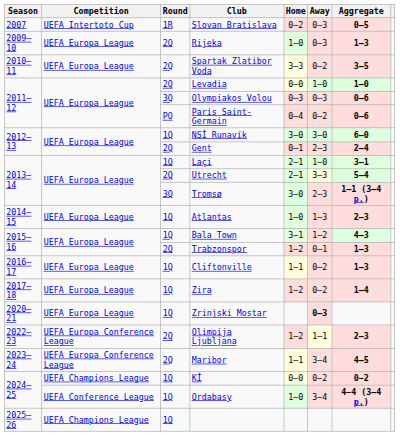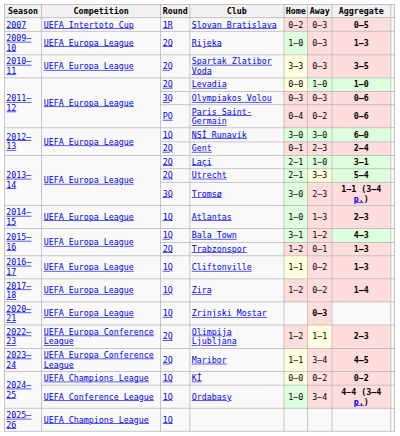 <table class="wikitable" style="text-align:left">
 <tr>
 <th>Season</th>
 <th>Competition</th>
 <th>Round</th>
 <th>Club</th>
 <th>Home</th>
 <th>Away</th>
 <th>Aggregate</th>
 <th></th>
 </tr>
 <tr>
 <td><a href='#'>2007</a></td>
 <td><a href='#'>UEFA Intertoto Cup</a></td>
 <td><a href='#'>1R</a></td>
 <td> <a href='#'>Slovan Bratislava</a></td>
 <td bgcolor="#ffdddd" style="text-align:center;">0–2</td>
 <td bgcolor="#ffdddd" style="text-align:center;">0–3</td>
 <td bgcolor="#ffdddd" style="text-align:center;"><strong>0–5</strong></td>
 <td></td>
 </tr>
 <tr>
 <td><a href='#'>2009–10</a></td>
 <td><a href='#'>UEFA Europa League</a></td>
 <td><a href='#'>2Q</a></td>
 <td> <a href='#'>Rijeka</a></td>
 <td bgcolor="#ddffdd" style="text-align:center;">1–0</td>
 <td bgcolor="#ffdddd" style="text-align:center;">0–3</td>
 <td bgcolor="#ffdddd" style="text-align:center;"><strong>1–3</strong></td>
 <td></td>
 </tr>
 <tr>
 <td><a href='#'>2010–11</a></td>
 <td><a href='#'>UEFA Europa League</a></td>
 <td><a href='#'>2Q</a></td>
 <td> <a href='#'>Spartak Zlatibor Voda</a></td>
 <td bgcolor="#ffffdd" style="text-align:center;">3–3</td>
-<td bgcolor="#ffdddd" style="text-align:center;">0–2</td>
+<td bgcolor="#ffdddd" style="text-align:center;">0–3</td>
 <td bgcolor="#ffdddd" style="text-align:center;"><strong>3–5</strong></td>
 <td></td>
 </tr>
 <tr>
 <td rowspan="3"><a href='#'>2011–12</a></td>
 <td rowspan="3"><a href='#'>UEFA Europa League</a></td>
 <td><a href='#'>2Q</a></td>
 <td> <a href='#'>Levadia</a></td>
 <td bgcolor="#ffffdd" style="text-align:center;">0–0</td>
 <td bgcolor="#ddffdd" style="text-align:center;">1–0</td>
 <td bgcolor="#ddffdd" style="text-align:center;"><strong>1–0</strong></td>
 <td></td>
 </tr>
 <tr>
 <td><a href='#'>3Q</a></td>
 <td> <a href='#'>Olympiakos Volou</a></td>
 <td bgcolor="#ffdddd" style="text-align:center;">0–3</td>
 <td bgcolor="#ffdddd" style="text-align:center;">0–3</td>
 <td bgcolor="#ffdddd" style="text-align:center;"><strong>0–6</strong></td>
 <td></td>
 </tr>
 <tr>
 <td><a href='#'>PO</a></td>
 <td> <a href='#'>Paris Saint-Germain</a></td>
 <td bgcolor="#ffdddd" style="text-align:center;">0–4</td>
 <td bgcolor="#ffdddd" style="text-align:center;">0–2</td>
 <td bgcolor="#ffdddd" style="text-align:center;"><strong>0–6</strong></td>
 <td></td>
 </tr>
 <tr>
 <td rowspan="2"><a href='#'>2012–13</a></td>
 <td rowspan="2"><a href='#'>UEFA Europa League</a></td>
 <td><a href='#'>1Q</a></td>
 <td> <a href='#'>NSÍ Runavík</a></td>
 <td bgcolor="#ddffdd" style="text-align:center;">3–0</td>
 <td bgcolor="#ddffdd" style="text-align:center;">3–0</td>
 <td bgcolor="#ddffdd" style="text-align:center;"><strong>6–0</strong></td>
 <td></td>
 </tr>
 <tr>
 <td><a href='#'>2Q</a></td>
 <td> <a href='#'>Gent</a></td>
 <td bgcolor="#ffdddd" style="text-align:center;">0–1</td>
 <td bgcolor="#ffdddd" style="text-align:center;">2–3</td>
 <td bgcolor="#ffdddd" style="text-align:center;"><strong>2–4</strong></td>
 <td></td>
 </tr>
 <tr>
 <td rowspan="3"><a href='#'>2013–14</a></td>
 <td rowspan="3"><a href='#'>UEFA Europa League</a></td>
-<td><a href='#'>1Q</a></td>
+<td><a href='#'>2Q</a></td>
 <td> <a href='#'>Laçi</a></td>
 <td bgcolor="#ddffdd" style="text-align:center;">2–1</td>
 <td bgcolor="#ddffdd" style="text-align:center;">1–0</td>
 <td bgcolor="#ddffdd" style="text-align:center;"><strong>3–1</strong></td>
 <td></td>
 </tr>
 <tr>
 <td><a href='#'>2Q</a></td>
 <td> <a href='#'>Utrecht</a></td>
 <td bgcolor="#ddffdd" style="text-align:center;">2–1</td>
 <td bgcolor="#ffffdd" style="text-align:center;">3–3</td>
 <td bgcolor="#ddffdd" style="text-align:center;"><strong>5–4</strong></td>
 <td></td>
 </tr>
 <tr>
 <td><a href='#'>3Q</a></td>
 <td> <a href='#'>Tromsø</a></td>
 <td bgcolor="#ddffdd" style="text-align:center;">3–0</td>
 <td bgcolor="#ffdddd" style="text-align:center;">2–3</td>
 <td bgcolor="#ffdddd" style="text-align:center;"><strong>1–1 (3–4 <a href='#'>p.</a>)</strong></td>
 <td></td>
 </tr>
 <tr>
 <td><a href='#'>2014–15</a></td>
 <td><a href='#'>UEFA Europa League</a></td>
 <td><a href='#'>1Q</a></td>
 <td> <a href='#'>Atlantas</a></td>
 <td bgcolor="#ddffdd" style="text-align:center;">1–0</td>
 <td bgcolor="#ffdddd" style="text-align:center;">1–3</td>
 <td bgcolor="#ffdddd" style="text-align:center;"><strong>2–3</strong></td>
 <td></td>
 </tr>
 <tr>
 <td rowspan="2"><a href='#'>2015–16</a></td>
 <td rowspan="2"><a href='#'>UEFA Europa League</a></td>
 <td><a href='#'>1Q</a></td>
 <td> <a href='#'>Bala Town</a></td>
 <td bgcolor="#ddffdd" style="text-align:center;">3–1</td>
 <td bgcolor="#ffdddd" style="text-align:center;">1–2</td>
 <td bgcolor="#ddffdd" style="text-align:center;"><strong>4–3</strong></td>
 <td></td>
 </tr>
 <tr>
 <td><a href='#'>2Q</a></td>
 <td> <a href='#'>Trabzonspor</a></td>
 <td bgcolor="#ffdddd" style="text-align:center;">1–2</td>
 <td bgcolor="#ffdddd" style="text-align:center;">0–1</td>
 <td bgcolor="#ffdddd" style="text-align:center;"><strong>1–3</strong></td>
 <td></td>
 </tr>
 <tr>
 <td><a href='#'>2016–17</a></td>
 <td><a href='#'>UEFA Europa League</a></td>
 <td><a href='#'>1Q</a></td>
 <td> <a href='#'>Cliftonville</a></td>
 <td bgcolor="#ffffdd" style="text-align:center;">1–1</td>
 <td bgcolor="#ffdddd" style="text-align:center;">0–2</td>
 <td bgcolor="#ffdddd" style="text-align:center;"><strong>1–3</strong></td>
 <td></td>
 </tr>
 <tr>
 <td><a href='#'>2017–18</a></td>
 <td><a href='#'>UEFA Europa League</a></td>
 <td><a href='#'>1Q</a></td>
 <td> <a href='#'>Zira</a></td>
 <td bgcolor="#ffdddd" style="text-align:center;">1–2</td>
 <td bgcolor="#ffdddd" style="text-align:center;">0–2</td>
 <td bgcolor="#ffdddd" style="text-align:center;"><strong>1–4</strong></td>
 <td></td>
 </tr>
 <tr>
 <td><a href='#'>2020–21</a></td>
 <td><a href='#'>UEFA Europa League</a></td>
 <td><a href='#'>1Q</a></td>
 <td> <a href='#'>Zrinjski Mostar</a></td>
 <td></td>
 <td bgcolor="#ffdddd" style="text-align:center;"><strong>0–3</strong></td>
 <td></td>
 <td></td>
 </tr>
 <tr>
 <td><a href='#'>2022–23</a></td>
 <td><a href='#'>UEFA Europa Conference League</a></td>
 <td><a href='#'>2Q</a></td>
 <td> <a href='#'>Olimpija Ljubljana</a></td>
 <td bgcolor="#ffdddd" style="text-align:center;">1–2 </td>
 <td bgcolor="#ffffdd" style="text-align:center;">1–1</td>
 <td bgcolor="#ffdddd" style="text-align:center;"><strong>2–3</strong></td>
 <td></td>
 </tr>
 <tr>
 <td><a href='#'>2023–24</a></td>
 <td><a href='#'>UEFA Europa Conference League</a></td>
 <td><a href='#'>2Q</a></td>
 <td> <a href='#'>Maribor</a></td>
 <td bgcolor="#ffffdd" style="text-align:center;">1–1</td>
 <td bgcolor="#ffdddd" style="text-align:center;">3–4 </td>
 <td bgcolor="#ffdddd" style="text-align:center;"><strong>4–5</strong></td>
 <td></td>
 </tr>
 <tr>
 <td rowspan="2"><a href='#'>2024–25</a></td>
 <td><a href='#'>UEFA Champions League</a></td>
 <td><a href='#'>1Q</a></td>
 <td> <a href='#'>KÍ</a></td>
 <td bgcolor="#ffffdd" style="text-align:center;">0–0</td>
 <td bgcolor="#ffdddd" style="text-align:center;">0−2</td>
 <td bgcolor="#ffdddd" style="text-align:center;"><strong>0−2</strong></td>
 <td></td>
 </tr>
 <tr>
 <td><a href='#'>UEFA Conference League</a></td>
 <td><a href='#'>1Q</a></td>
 <td> <a href='#'>Ordabasy</a></td>
 <td bgcolor="#ddffdd" style="text-align:center;">1–0</td>
 <td bgcolor="#ffdddd" style="text-align:center;">3−4</td>
 <td bgcolor="#ffdddd" style="text-align:center;"><strong>4−4 (3–4 <a href='#'>p.</a>)</strong></td>
 <td></td>
 </tr>
 <tr>
 <td><a href='#'>2025–26</a></td>
 <td><a href='#'>UEFA Champions League</a></td>
 <td><a href='#'>1Q</a></td>
 <td></td>
 <td style="text-align:center;"></td>
 <td style="text-align:center;"></td>
 <td style="text-align:center;"></td>
 <td></td>
 </tr>
 </table>
